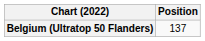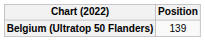 <table class="wikitable plainrowheaders" style="text-align:center">
 <tr>
 <th scope="col">Chart (2022)</th>
 <th scope="col">Position</th>
 </tr>
 <tr>
 <th scope="row">Belgium (Ultratop 50 Flanders)</th>
-<td>137</td>
+<td>139</td>
 </tr>
 </table>
